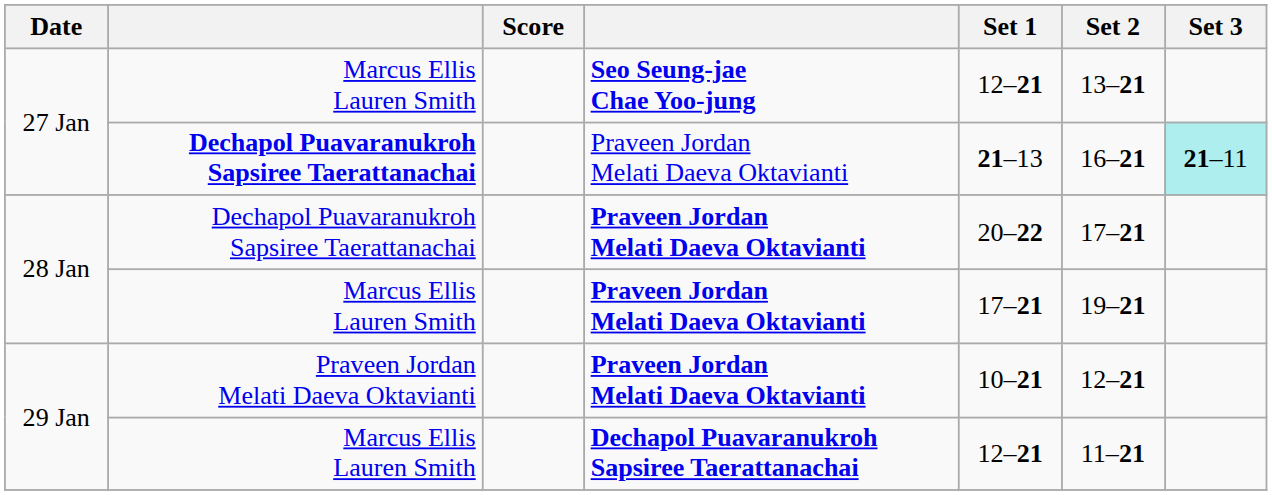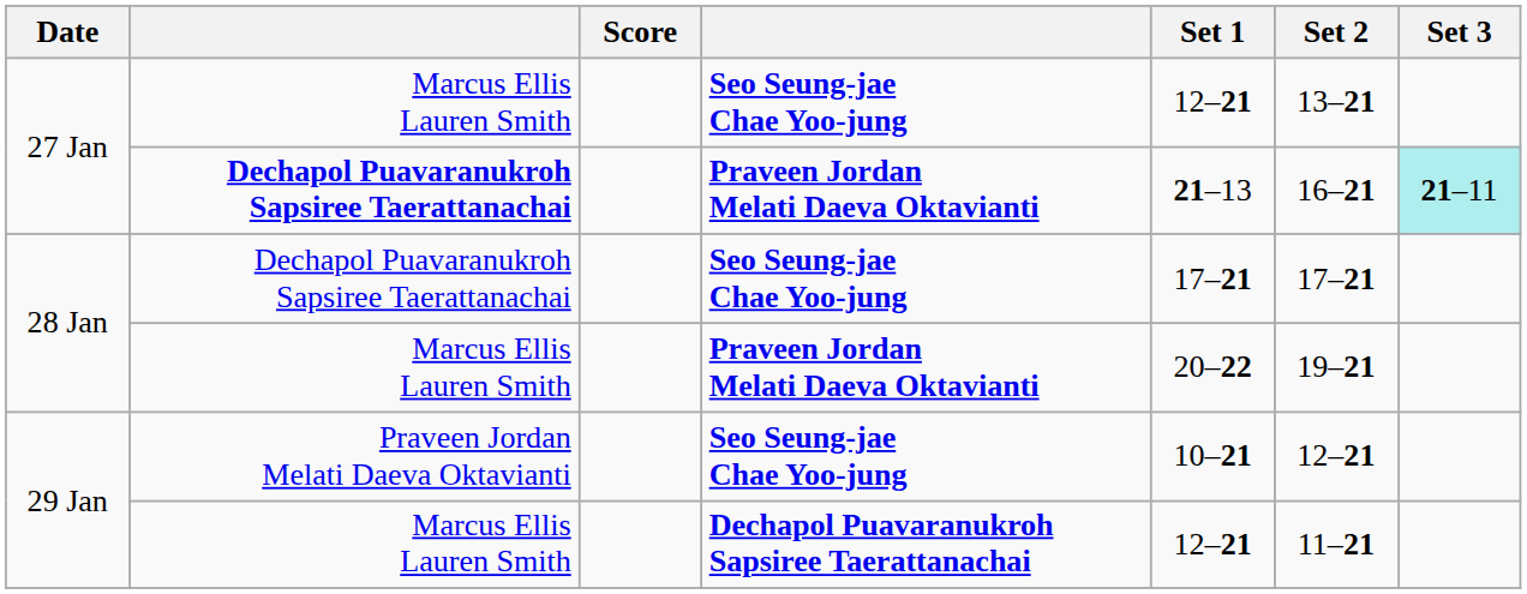 <table class="wikitable" style="font-size:90%; text-align:center">
 <tr>
 <th width="50">Date</th>
 <th width="200"></th>
 <th width="50">Score</th>
 <th width="200"></th>
 <th width="50">Set 1</th>
 <th width="50">Set 2</th>
 <th width="50">Set 3</th>
 </tr>
 <tr>
 <td rowspan="2">27 Jan</td>
 <td align="right"><a href='#'>Marcus Ellis</a> <br><a href='#'>Lauren Smith</a> </td>
 <td></td>
 <td align="left"><strong> <a href='#'>Seo Seung-jae</a><br> <a href='#'>Chae Yoo-jung</a></strong></td>
 <td>12–<strong>21</strong></td>
 <td>13–<strong>21</strong></td>
 <td></td>
 </tr>
 <tr>
 <td align="right"><strong><a href='#'>Dechapol Puavaranukroh</a> <br><a href='#'>Sapsiree Taerattanachai</a> </strong></td>
 <td></td>
-<td align="left"> <a href='#'>Praveen Jordan</a><br> <a href='#'>Melati Daeva Oktavianti</a></td>
+<td align="left"><strong> <a href='#'>Praveen Jordan</a><br> <a href='#'>Melati Daeva Oktavianti</a></strong></td>
 <td><strong>21</strong>–13</td>
 <td>16–<strong>21</strong></td>
 <td style="background: paleturquoise;"><strong>21</strong>–11</td>
 </tr>
 <tr>
 <td rowspan="2">28 Jan</td>
 <td align="right"><a href='#'>Dechapol Puavaranukroh</a> <br><a href='#'>Sapsiree Taerattanachai</a> </td>
 <td></td>
-<td align="left"><strong> <a href='#'>Praveen Jordan</a><br> <a href='#'>Melati Daeva Oktavianti</a></strong></td>
-<td>20–<strong>22</strong></td>
+<td align="left"><strong> <a href='#'>Seo Seung-jae</a><br> <a href='#'>Chae Yoo-jung</a></strong></td>
+<td>17–<strong>21</strong></td>
 <td>17–<strong>21</strong></td>
 <td></td>
 </tr>
 <tr>
 <td align="right"><a href='#'>Marcus Ellis</a> <br><a href='#'>Lauren Smith</a> </td>
 <td></td>
 <td align="left"><strong> <a href='#'>Praveen Jordan</a><br> <a href='#'>Melati Daeva Oktavianti</a></strong></td>
-<td>17–<strong>21</strong></td>
+<td>20–<strong>22</strong></td>
 <td>19–<strong>21</strong></td>
 <td></td>
 </tr>
 <tr>
 <td rowspan="2">29 Jan</td>
 <td align="right"><a href='#'>Praveen Jordan</a> <br><a href='#'>Melati Daeva Oktavianti</a> </td>
 <td></td>
-<td align="left"><strong> <a href='#'>Praveen Jordan</a><br> <a href='#'>Melati Daeva Oktavianti</a></strong></td>
+<td align="left"><strong> <a href='#'>Seo Seung-jae</a><br> <a href='#'>Chae Yoo-jung</a></strong></td>
 <td>10–<strong>21</strong></td>
 <td>12–<strong>21</strong></td>
 <td></td>
 </tr>
 <tr>
 <td align="right"><a href='#'>Marcus Ellis</a> <br><a href='#'>Lauren Smith</a> </td>
 <td></td>
 <td align="left"><strong> <a href='#'>Dechapol Puavaranukroh</a><br> <a href='#'>Sapsiree Taerattanachai</a></strong></td>
 <td>12–<strong>21</strong></td>
 <td>11–<strong>21</strong></td>
 <td></td>
 </tr>
 </table>
